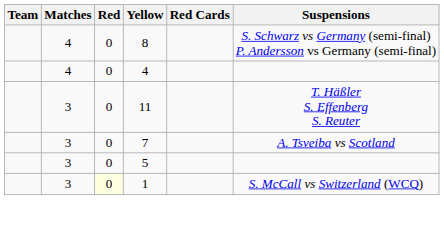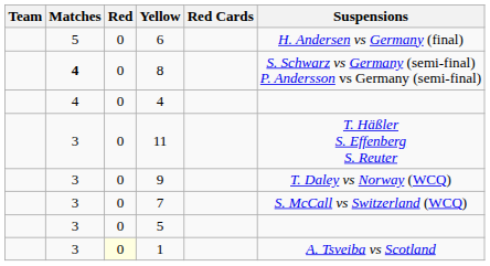 <table class="wikitable" style="text-align:center;">
 <tr>
 <th>Team</th>
 <th>Matches</th>
 <th> Red</th>
 <th> Yellow</th>
 <th>Red Cards</th>
 <th>Suspensions</th>
 </tr>
 <tr>
 <td align="left"></td>
-<td>4</td>
+<td>5</td>
+<td>0</td>
+<td>6</td>
+<td></td>
+<td><em><a href='#'>H. Andersen</a> vs <a href='#'>Germany</a></em> (final)</td>
+</tr>
+<tr>
+<td align="left"></td>
+<td><strong>4</strong></td>
 <td>0</td>
 <td>8</td>
 <td></td>
 <td><em><a href='#'>S. Schwarz</a> vs <a href='#'>Germany</a></em> (semi-final)<br><em><a href='#'>P. Andersson</a></em> vs Germany (semi-final)</td>
 </tr>
 <tr>
 <td align="left"></td>
 <td>4</td>
 <td>0</td>
 <td>4</td>
 <td></td>
 <td></td>
 </tr>
 <tr>
 <td align="left"></td>
 <td>3</td>
 <td>0</td>
 <td>11</td>
 <td></td>
 <td><em><a href='#'>T. Häßler</a></em><br><em><a href='#'>S. Effenberg</a></em><br><em><a href='#'>S. Reuter</a></em></td>
 </tr>
 <tr>
 <td align="left"></td>
 <td>3</td>
 <td>0</td>
+<td>9</td>
+<td></td>
+<td><em><a href='#'>T. Daley</a> vs <a href='#'>Norway</a></em> (<a href='#'>WCQ</a>)</td>
+</tr>
+<tr>
+<td align="left"></td>
+<td>3</td>
+<td>0</td>
 <td>7</td>
 <td></td>
-<td><em><a href='#'>A. Tsveiba</a> vs <a href='#'>Scotland</a></em></td>
+<td><em><a href='#'>S. McCall</a> vs <a href='#'>Switzerland</a></em> (<a href='#'>WCQ</a>)</td>
 </tr>
 <tr>
 <td align="left"></td>
 <td>3</td>
 <td>0</td>
 <td>5</td>
 <td></td>
 <td></td>
 </tr>
 <tr>
 <td align="left"></td>
 <td>3</td>
 <td style="background: lightyellow;">0</td>
 <td>1</td>
 <td></td>
-<td><em><a href='#'>S. McCall</a> vs <a href='#'>Switzerland</a></em> (<a href='#'>WCQ</a>)</td>
+<td><em><a href='#'>A. Tsveiba</a> vs <a href='#'>Scotland</a></em></td>
 </tr>
 </table>
